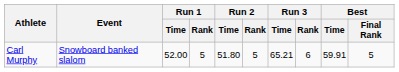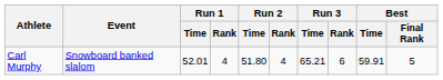 <table class="wikitable" style="font-size:90%">
 <tr>
 <th rowspan="2">Athlete</th>
 <th rowspan="2">Event</th>
 <th colspan=2>Run 1</th>
 <th colspan=2>Run 2</th>
 <th colspan=2>Run 3</th>
 <th colspan=2>Best</th>
 </tr>
 <tr style="font-size:95%">
 <th>Time</th>
 <th>Rank</th>
 <th>Time</th>
 <th>Rank</th>
 <th>Time</th>
 <th>Rank</th>
 <th>Time</th>
 <th>Final Rank</th>
 </tr>
 <tr align=center>
 <td align=left><a href='#'>Carl Murphy</a></td>
 <td align=left><a href='#'>Snowboard banked slalom</a></td>
-<td>52.00</td>
-<td>5</td>
+<td>52.01</td>
+<td>4</td>
 <td>51.80</td>
-<td>5</td>
+<td>4</td>
 <td>65.21</td>
 <td>6</td>
 <td>59.91</td>
 <td>5</td>
 </tr>
 </table>
